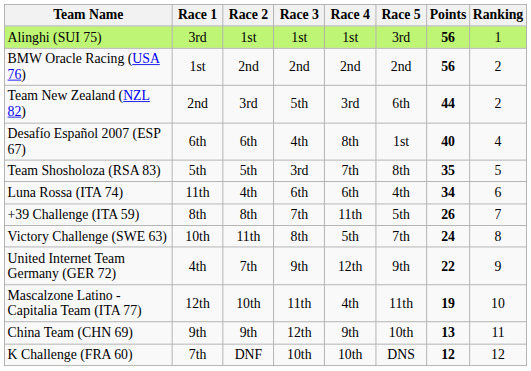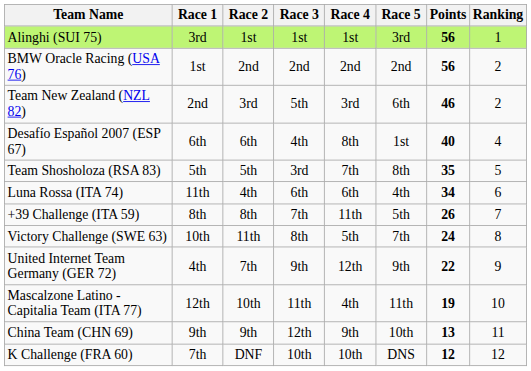 <table class="wikitable" style="text-align:center;">
 <tr>
 <th width=300>Team Name</th>
 <th width=70 abbr="R1">Race 1</th>
 <th width=70 abbr="R2">Race 2</th>
 <th width=70 abbr="R3">Race 3</th>
 <th width=70 abbr="R4">Race 4</th>
 <th width=70 abbr="R5">Race 5</th>
 <th width=20 abbr="Points">Points</th>
 <th width=20 abbr="Rank">Ranking</th>
 </tr>
 <tr style="background: #BEF574;">
 <td style="text-align:left;"> Alinghi (SUI 75)</td>
 <td>3rd</td>
 <td>1st</td>
 <td>1st</td>
 <td>1st</td>
 <td>3rd</td>
 <td><strong>56</strong></td>
 <td>1</td>
 </tr>
 <tr>
 <td style="text-align:left;"> BMW Oracle Racing (<a href='#'>USA 76</a>)</td>
 <td>1st</td>
 <td>2nd</td>
 <td>2nd</td>
 <td>2nd</td>
 <td>2nd</td>
 <td><strong>56</strong></td>
 <td>2</td>
 </tr>
 <tr>
 <td style="text-align:left;"> Team New Zealand (<a href='#'>NZL 82</a>)</td>
 <td>2nd</td>
 <td>3rd</td>
 <td>5th</td>
 <td>3rd</td>
 <td>6th</td>
-<td><strong>44</strong></td>
+<td><strong>46</strong></td>
 <td>2</td>
 </tr>
 <tr>
 <td style="text-align:left;"> Desafío Español 2007 (ESP 67)</td>
 <td>6th</td>
 <td>6th</td>
 <td>4th</td>
 <td>8th</td>
 <td>1st</td>
 <td><strong>40</strong></td>
 <td>4</td>
 </tr>
 <tr>
 <td style="text-align:left;"> Team Shosholoza (RSA 83)</td>
 <td>5th</td>
 <td>5th</td>
 <td>3rd</td>
 <td>7th</td>
 <td>8th</td>
 <td><strong>35</strong></td>
 <td>5</td>
 </tr>
 <tr>
 <td style="text-align:left;"> Luna Rossa (ITA 74)</td>
 <td>11th</td>
 <td>4th</td>
 <td>6th</td>
 <td>6th</td>
 <td>4th</td>
 <td><strong>34</strong></td>
 <td>6</td>
 </tr>
 <tr>
 <td style="text-align:left;"> +39 Challenge (ITA 59)</td>
 <td>8th</td>
 <td>8th</td>
 <td>7th</td>
 <td>11th</td>
 <td>5th</td>
 <td><strong>26</strong></td>
 <td>7</td>
 </tr>
 <tr>
 <td style="text-align:left;"> Victory Challenge (SWE 63)</td>
 <td>10th</td>
 <td>11th</td>
 <td>8th</td>
 <td>5th</td>
 <td>7th</td>
 <td><strong>24</strong></td>
 <td>8</td>
 </tr>
 <tr>
 <td style="text-align:left;"> United Internet Team Germany (GER 72)</td>
 <td>4th</td>
 <td>7th</td>
 <td>9th</td>
 <td>12th</td>
 <td>9th</td>
 <td><strong>22</strong></td>
 <td>9</td>
 </tr>
 <tr>
 <td style="text-align:left;"> Mascalzone Latino - Capitalia Team (ITA 77)</td>
 <td>12th</td>
 <td>10th</td>
 <td>11th</td>
 <td>4th</td>
 <td>11th</td>
 <td><strong>19</strong></td>
 <td>10</td>
 </tr>
 <tr>
 <td style="text-align:left;"> China Team (CHN 69)</td>
 <td>9th</td>
 <td>9th</td>
 <td>12th</td>
 <td>9th</td>
 <td>10th</td>
 <td><strong>13</strong></td>
 <td>11</td>
 </tr>
 <tr>
 <td style="text-align:left;"> K Challenge (FRA 60)</td>
 <td>7th</td>
 <td>DNF</td>
 <td>10th</td>
 <td>10th</td>
 <td>DNS</td>
 <td><strong>12</strong></td>
 <td>12</td>
 </tr>
 </table>
